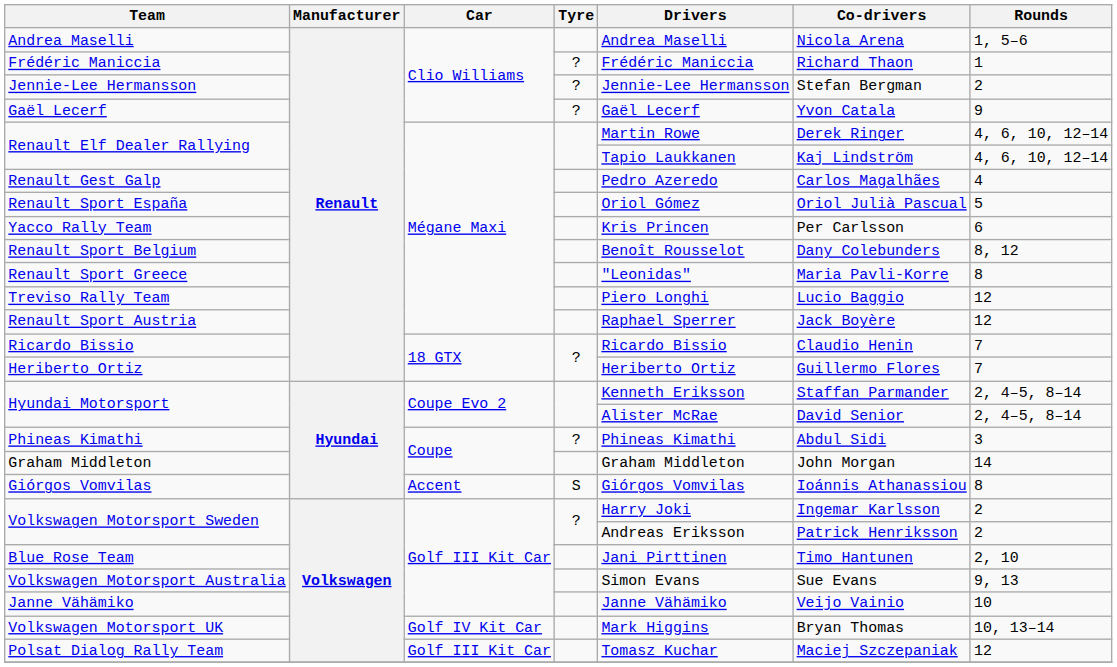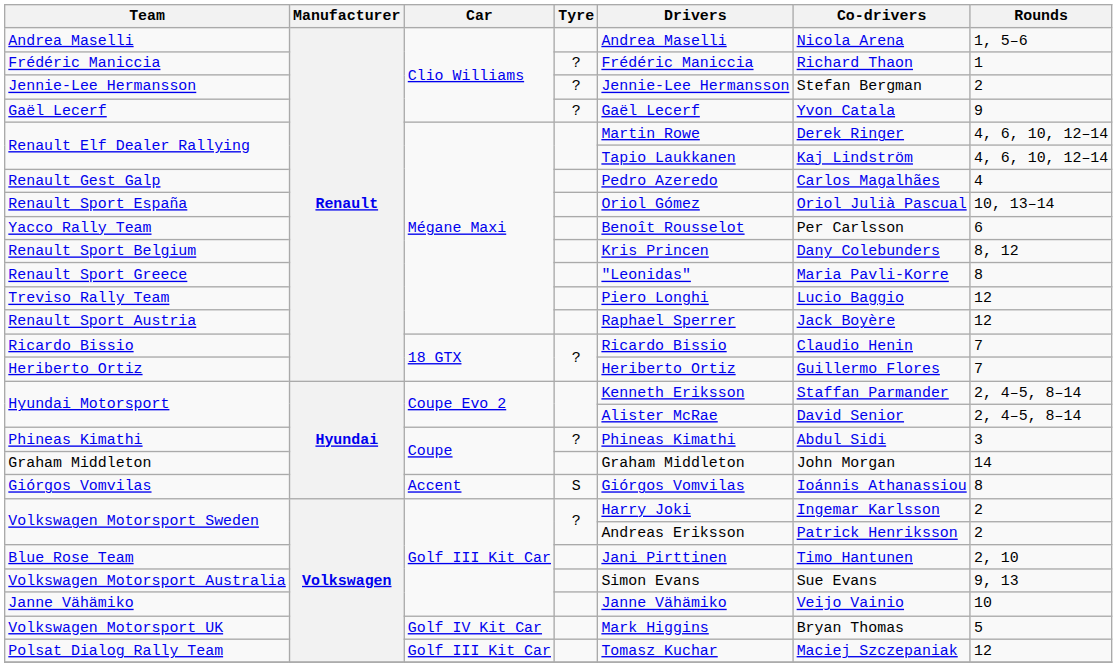 <table class="wikitable" style="font-size: 85%">
 <tr>
 <th>Team</th>
 <th>Manufacturer</th>
 <th>Car</th>
 <th>Tyre</th>
 <th>Drivers</th>
 <th>Co-drivers</th>
 <th>Rounds</th>
 </tr>
 <tr>
 <td> <a href='#'>Andrea Maselli</a></td>
 <th rowspan="15"><a href='#'>Renault</a></th>
 <td rowspan="4"><a href='#'>Clio Williams</a></td>
 <td align="center"></td>
 <td> <a href='#'>Andrea Maselli</a></td>
 <td> <a href='#'>Nicola Arena</a></td>
 <td>1, 5–6</td>
 </tr>
 <tr>
 <td> <a href='#'>Frédéric Maniccia</a></td>
 <td align="center">?</td>
 <td> <a href='#'>Frédéric Maniccia</a></td>
 <td> <a href='#'>Richard Thaon</a></td>
 <td>1</td>
 </tr>
 <tr>
 <td> <a href='#'>Jennie-Lee Hermansson</a></td>
 <td align="center">?</td>
 <td> <a href='#'>Jennie-Lee Hermansson</a></td>
 <td> Stefan Bergman</td>
 <td>2</td>
 </tr>
 <tr>
 <td> <a href='#'>Gaël Lecerf</a></td>
 <td align="center">?</td>
 <td> <a href='#'>Gaël Lecerf</a></td>
 <td> <a href='#'>Yvon Catala</a></td>
 <td>9</td>
 </tr>
 <tr>
 <td rowspan="2"> <a href='#'>Renault Elf Dealer Rallying</a></td>
 <td rowspan="9"><a href='#'>Mégane Maxi</a></td>
 <td rowspan="2" align="center"></td>
 <td> <a href='#'>Martin Rowe</a></td>
 <td> <a href='#'>Derek Ringer</a></td>
 <td>4, 6, 10, 12–14</td>
 </tr>
 <tr>
 <td> <a href='#'>Tapio Laukkanen</a></td>
 <td> <a href='#'>Kaj Lindström</a></td>
 <td>4, 6, 10, 12–14</td>
 </tr>
 <tr>
 <td> <a href='#'>Renault Gest Galp</a></td>
 <td align="center"></td>
 <td> <a href='#'>Pedro Azeredo</a></td>
 <td> <a href='#'>Carlos Magalhães</a></td>
 <td>4</td>
 </tr>
 <tr>
 <td> <a href='#'>Renault Sport España</a></td>
 <td align="center"></td>
 <td> <a href='#'>Oriol Gómez</a></td>
 <td> <a href='#'>Oriol Julià Pascual</a></td>
-<td>5</td>
+<td>10, 13–14</td>
 </tr>
 <tr>
 <td> <a href='#'>Yacco Rally Team</a></td>
 <td rowspan="1" align="center"></td>
-<td> <a href='#'>Kris Princen</a></td>
+<td> <a href='#'>Benoît Rousselot</a></td>
 <td> Per Carlsson</td>
 <td>6</td>
 </tr>
 <tr>
 <td> <a href='#'>Renault Sport Belgium</a></td>
 <td rowspan="1" align="center"></td>
-<td> <a href='#'>Benoît Rousselot</a></td>
+<td> <a href='#'>Kris Princen</a></td>
 <td> <a href='#'>Dany Colebunders</a></td>
 <td>8, 12</td>
 </tr>
 <tr>
 <td> <a href='#'>Renault Sport Greece</a></td>
 <td align="center"></td>
 <td> <a href='#'>"Leonidas"</a></td>
 <td> <a href='#'>Maria Pavli-Korre</a></td>
 <td>8</td>
 </tr>
 <tr>
 <td> <a href='#'>Treviso Rally Team</a></td>
 <td align="center"></td>
 <td> <a href='#'>Piero Longhi</a></td>
 <td> <a href='#'>Lucio Baggio</a></td>
 <td>12</td>
 </tr>
 <tr>
 <td> <a href='#'>Renault Sport Austria</a></td>
 <td align="center"></td>
 <td> <a href='#'>Raphael Sperrer</a></td>
 <td> <a href='#'>Jack Boyère</a></td>
 <td>12</td>
 </tr>
 <tr>
 <td> <a href='#'>Ricardo Bissio</a></td>
 <td rowspan="2"><a href='#'>18 GTX</a></td>
 <td rowspan="2" align="center">?</td>
 <td> <a href='#'>Ricardo Bissio</a></td>
 <td> <a href='#'>Claudio Henin</a></td>
 <td>7</td>
 </tr>
 <tr>
 <td> <a href='#'>Heriberto Ortiz</a></td>
 <td> <a href='#'>Heriberto Ortiz</a></td>
 <td> <a href='#'>Guillermo Flores</a></td>
 <td>7</td>
 </tr>
 <tr>
 <td rowspan="2"> <a href='#'>Hyundai Motorsport</a></td>
 <th rowspan="5"><a href='#'>Hyundai</a></th>
 <td rowspan="2"><a href='#'>Coupe Evo 2</a></td>
 <td rowspan="2" align="center"></td>
 <td> <a href='#'>Kenneth Eriksson</a></td>
 <td> <a href='#'>Staffan Parmander</a></td>
 <td nowrap="">2, 4–5, 8–14</td>
 </tr>
 <tr>
 <td> <a href='#'>Alister McRae</a></td>
 <td nowrap=""> <a href='#'>David Senior</a></td>
 <td>2, 4–5, 8–14</td>
 </tr>
 <tr>
 <td> <a href='#'>Phineas Kimathi</a></td>
 <td rowspan="2"><a href='#'>Coupe</a></td>
 <td align="center">?</td>
 <td> <a href='#'>Phineas Kimathi</a></td>
 <td> <a href='#'>Abdul Sidi</a></td>
 <td>3</td>
 </tr>
 <tr>
 <td> Graham Middleton</td>
 <td align="center"></td>
 <td> Graham Middleton</td>
 <td> John Morgan</td>
 <td>14</td>
 </tr>
 <tr>
 <td> <a href='#'>Giórgos Vomvilas</a></td>
 <td><a href='#'>Accent</a></td>
 <td align="center">S</td>
 <td> <a href='#'>Giórgos Vomvilas</a></td>
 <td> <a href='#'>Ioánnis Athanassiou</a></td>
 <td>8</td>
 </tr>
 <tr>
 <td rowspan="2"> <a href='#'>Volkswagen Motorsport Sweden</a></td>
 <th rowspan="7"><a href='#'>Volkswagen</a></th>
 <td rowspan="5"><a href='#'>Golf III Kit Car</a></td>
 <td rowspan="2" align="center">?</td>
 <td> <a href='#'>Harry Joki</a></td>
 <td> <a href='#'>Ingemar Karlsson</a></td>
 <td>2</td>
 </tr>
 <tr>
 <td> Andreas Eriksson</td>
 <td> <a href='#'>Patrick Henriksson</a></td>
 <td>2</td>
 </tr>
 <tr>
 <td> <a href='#'>Blue Rose Team</a></td>
 <td align="center"></td>
 <td> <a href='#'>Jani Pirttinen</a></td>
 <td> <a href='#'>Timo Hantunen</a></td>
 <td>2, 10</td>
 </tr>
 <tr>
 <td> <a href='#'>Volkswagen Motorsport Australia</a></td>
 <td align="center"></td>
 <td> Simon Evans</td>
 <td> Sue Evans</td>
 <td>9, 13</td>
 </tr>
 <tr>
 <td> <a href='#'>Janne Vähämiko</a></td>
 <td align="center"></td>
 <td> <a href='#'>Janne Vähämiko</a></td>
 <td> <a href='#'>Veijo Vainio</a></td>
 <td>10</td>
 </tr>
 <tr>
 <td> <a href='#'>Volkswagen Motorsport UK</a></td>
 <td><a href='#'>Golf IV Kit Car</a></td>
 <td align="center"></td>
 <td> <a href='#'>Mark Higgins</a></td>
 <td> Bryan Thomas</td>
-<td>10, 13–14</td>
+<td>5</td>
 </tr>
 <tr>
 <td> <a href='#'>Polsat Dialog Rally Team</a></td>
 <td><a href='#'>Golf III Kit Car</a></td>
 <td align="center"></td>
 <td> <a href='#'>Tomasz Kuchar</a></td>
 <td> <a href='#'>Maciej Szczepaniak</a></td>
 <td>12</td>
 </tr>
 <tr>
 </tr>
 </table>
